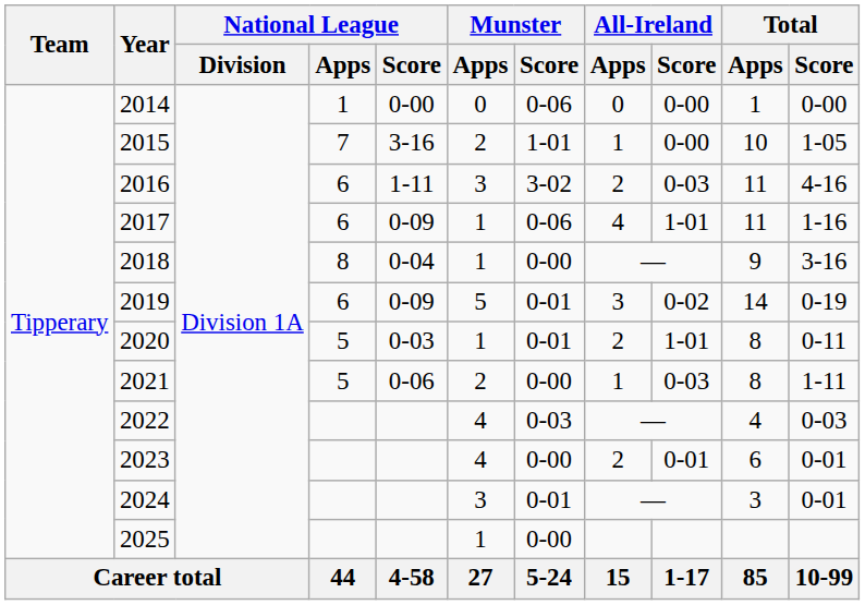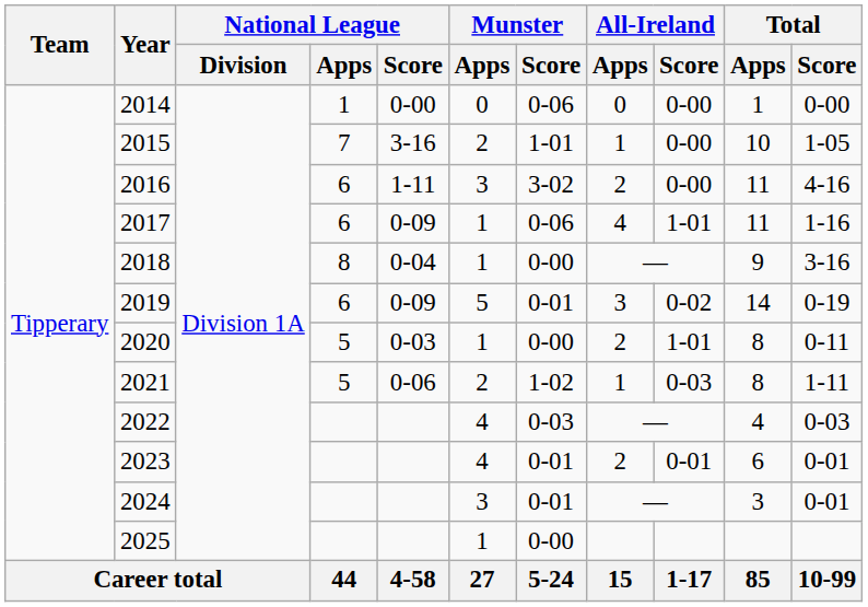 <table class="wikitable" style="text-align:center">
 <tr>
 <th rowspan="2">Team</th>
 <th rowspan="2">Year</th>
 <th colspan="3"><a href='#'>National League</a></th>
 <th colspan="2"><a href='#'>Munster</a></th>
 <th colspan="2"><a href='#'>All-Ireland</a></th>
 <th colspan="2">Total</th>
 </tr>
 <tr>
 <th>Division</th>
 <th>Apps</th>
 <th>Score</th>
 <th>Apps</th>
 <th>Score</th>
 <th>Apps</th>
 <th>Score</th>
 <th>Apps</th>
 <th>Score</th>
 </tr>
 <tr>
 <td rowspan="12"><a href='#'>Tipperary</a></td>
 <td>2014</td>
 <td rowspan="12"><a href='#'>Division 1A</a></td>
 <td>1</td>
 <td>0-00</td>
 <td>0</td>
 <td>0-06</td>
 <td>0</td>
 <td>0-00</td>
 <td>1</td>
 <td>0-00</td>
 </tr>
 <tr>
 <td>2015</td>
 <td>7</td>
 <td>3-16</td>
 <td>2</td>
 <td>1-01</td>
 <td>1</td>
 <td>0-00</td>
 <td>10</td>
 <td>1-05</td>
 </tr>
 <tr>
 <td>2016</td>
 <td>6</td>
 <td>1-11</td>
 <td>3</td>
 <td>3-02</td>
 <td>2</td>
-<td>0-03</td>
+<td>0-00</td>
 <td>11</td>
 <td>4-16</td>
 </tr>
 <tr>
 <td>2017</td>
 <td>6</td>
 <td>0-09</td>
 <td>1</td>
 <td>0-06</td>
 <td>4</td>
 <td>1-01</td>
 <td>11</td>
 <td>1-16</td>
 </tr>
 <tr>
 <td>2018</td>
 <td>8</td>
 <td>0-04</td>
 <td>1</td>
 <td>0-00</td>
 <td colspan=2>—</td>
 <td>9</td>
 <td>3-16</td>
 </tr>
 <tr>
 <td>2019</td>
 <td>6</td>
 <td>0-09</td>
 <td>5</td>
 <td>0-01</td>
 <td>3</td>
 <td>0-02</td>
 <td>14</td>
 <td>0-19</td>
 </tr>
 <tr>
 <td>2020</td>
 <td>5</td>
 <td>0-03</td>
 <td>1</td>
-<td>0-01</td>
+<td>0-00</td>
 <td>2</td>
 <td>1-01</td>
 <td>8</td>
 <td>0-11</td>
 </tr>
 <tr>
 <td>2021</td>
 <td>5</td>
 <td>0-06</td>
 <td>2</td>
-<td>0-00</td>
+<td>1-02</td>
 <td>1</td>
 <td>0-03</td>
 <td>8</td>
 <td>1-11</td>
 </tr>
 <tr>
 <td>2022</td>
 <td></td>
 <td></td>
 <td>4</td>
 <td>0-03</td>
 <td colspan="2">—</td>
 <td>4</td>
 <td>0-03</td>
 </tr>
 <tr>
 <td>2023</td>
 <td></td>
 <td></td>
 <td>4</td>
-<td>0-00</td>
+<td>0-01</td>
 <td>2</td>
 <td>0-01</td>
 <td>6</td>
 <td>0-01</td>
 </tr>
 <tr>
 <td>2024</td>
 <td></td>
 <td></td>
 <td>3</td>
 <td>0-01</td>
 <td colspan="2">—</td>
 <td>3</td>
 <td>0-01</td>
 </tr>
 <tr>
 <td>2025</td>
 <td></td>
 <td></td>
 <td>1</td>
 <td>0-00</td>
 <td></td>
 <td></td>
 <td></td>
 <td></td>
 </tr>
 <tr>
 <th colspan="3">Career total</th>
 <th>44</th>
 <th>4-58</th>
 <th>27</th>
 <th>5-24</th>
 <th>15</th>
 <th>1-17</th>
 <th>85</th>
 <th>10-99</th>
 </tr>
 </table>
